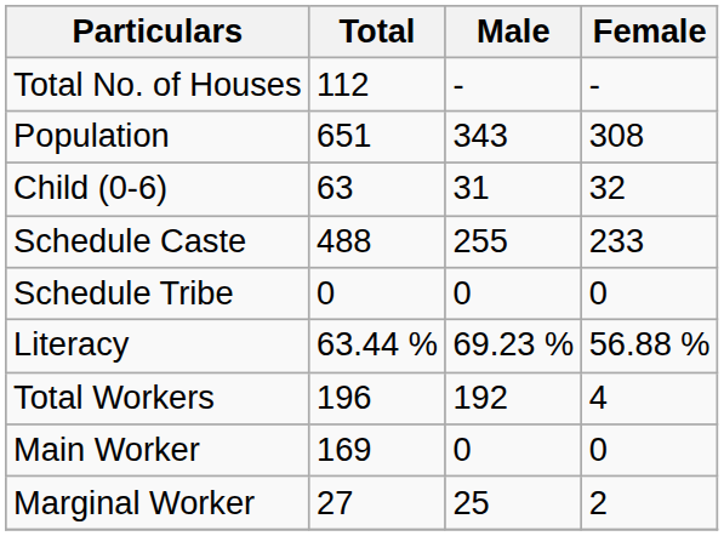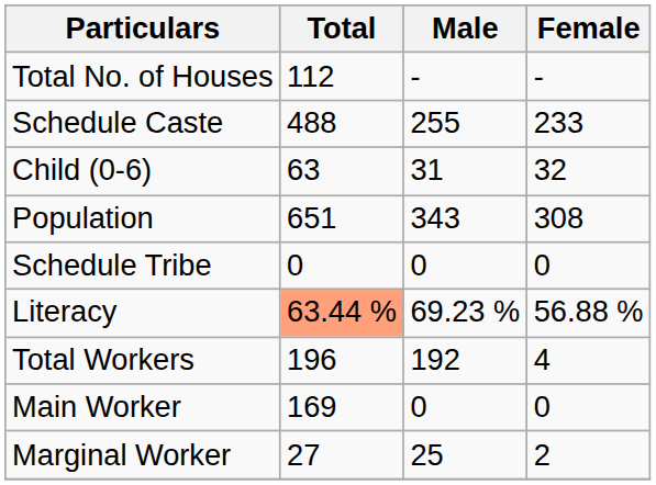 <table class="wikitable sortable">
 <tr>
 <th>Particulars</th>
 <th>Total</th>
 <th>Male</th>
 <th>Female</th>
 </tr>
 <tr>
 <td>Total No. of Houses</td>
 <td>112</td>
 <td>-</td>
 <td>-</td>
 </tr>
 <tr>
-<td>Population</td>
-<td>651</td>
-<td>343</td>
-<td>308</td>
+<td>Schedule Caste</td>
+<td>488</td>
+<td>255</td>
+<td>233</td>
 </tr>
 <tr>
 <td>Child (0-6)</td>
 <td>63</td>
 <td>31</td>
 <td>32</td>
 </tr>
 <tr>
-<td>Schedule Caste</td>
-<td>488</td>
-<td>255</td>
-<td>233</td>
+<td>Population</td>
+<td>651</td>
+<td>343</td>
+<td>308</td>
 </tr>
 <tr>
 <td>Schedule Tribe</td>
 <td>0</td>
 <td>0</td>
 <td>0</td>
 </tr>
 <tr>
 <td>Literacy</td>
-<td>63.44 %</td>
+<td style="background: lightsalmon;">63.44 %</td>
 <td>69.23 %</td>
 <td>56.88 %</td>
 </tr>
 <tr>
 <td>Total Workers</td>
 <td>196</td>
 <td>192</td>
 <td>4</td>
 </tr>
 <tr>
 <td>Main Worker</td>
 <td>169</td>
 <td>0</td>
 <td>0</td>
 </tr>
 <tr>
 <td>Marginal Worker</td>
 <td>27</td>
 <td>25</td>
 <td>2</td>
 </tr>
 <tr>
 </tr>
 </table>
